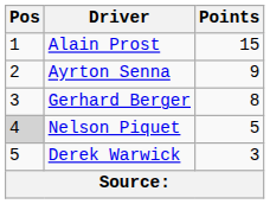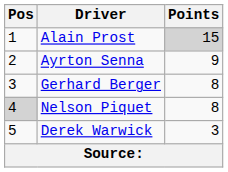 <table class="wikitable" style="font-size: 95%;">
 <tr>
 <th>Pos</th>
 <th>Driver</th>
 <th>Points</th>
 </tr>
 <tr>
 <td>1</td>
 <td> <a href='#'>Alain Prost</a></td>
-<td align=right>15</td>
+<td align=right style="background: lightgrey;">15</td>
 </tr>
 <tr>
 <td>2</td>
 <td> <a href='#'>Ayrton Senna</a></td>
 <td align=right>9</td>
 </tr>
 <tr>
 <td>3</td>
 <td> <a href='#'>Gerhard Berger</a></td>
 <td align=right>8</td>
 </tr>
 <tr>
 <td style="background: lightgrey;">4</td>
 <td> <a href='#'>Nelson Piquet</a></td>
-<td align=right>5</td>
+<td align=right>8</td>
 </tr>
 <tr>
 <td>5</td>
 <td> <a href='#'>Derek Warwick</a></td>
 <td align=right>3</td>
 </tr>
 <tr>
 <th colspan=4>Source: </th>
 </tr>
 </table>
